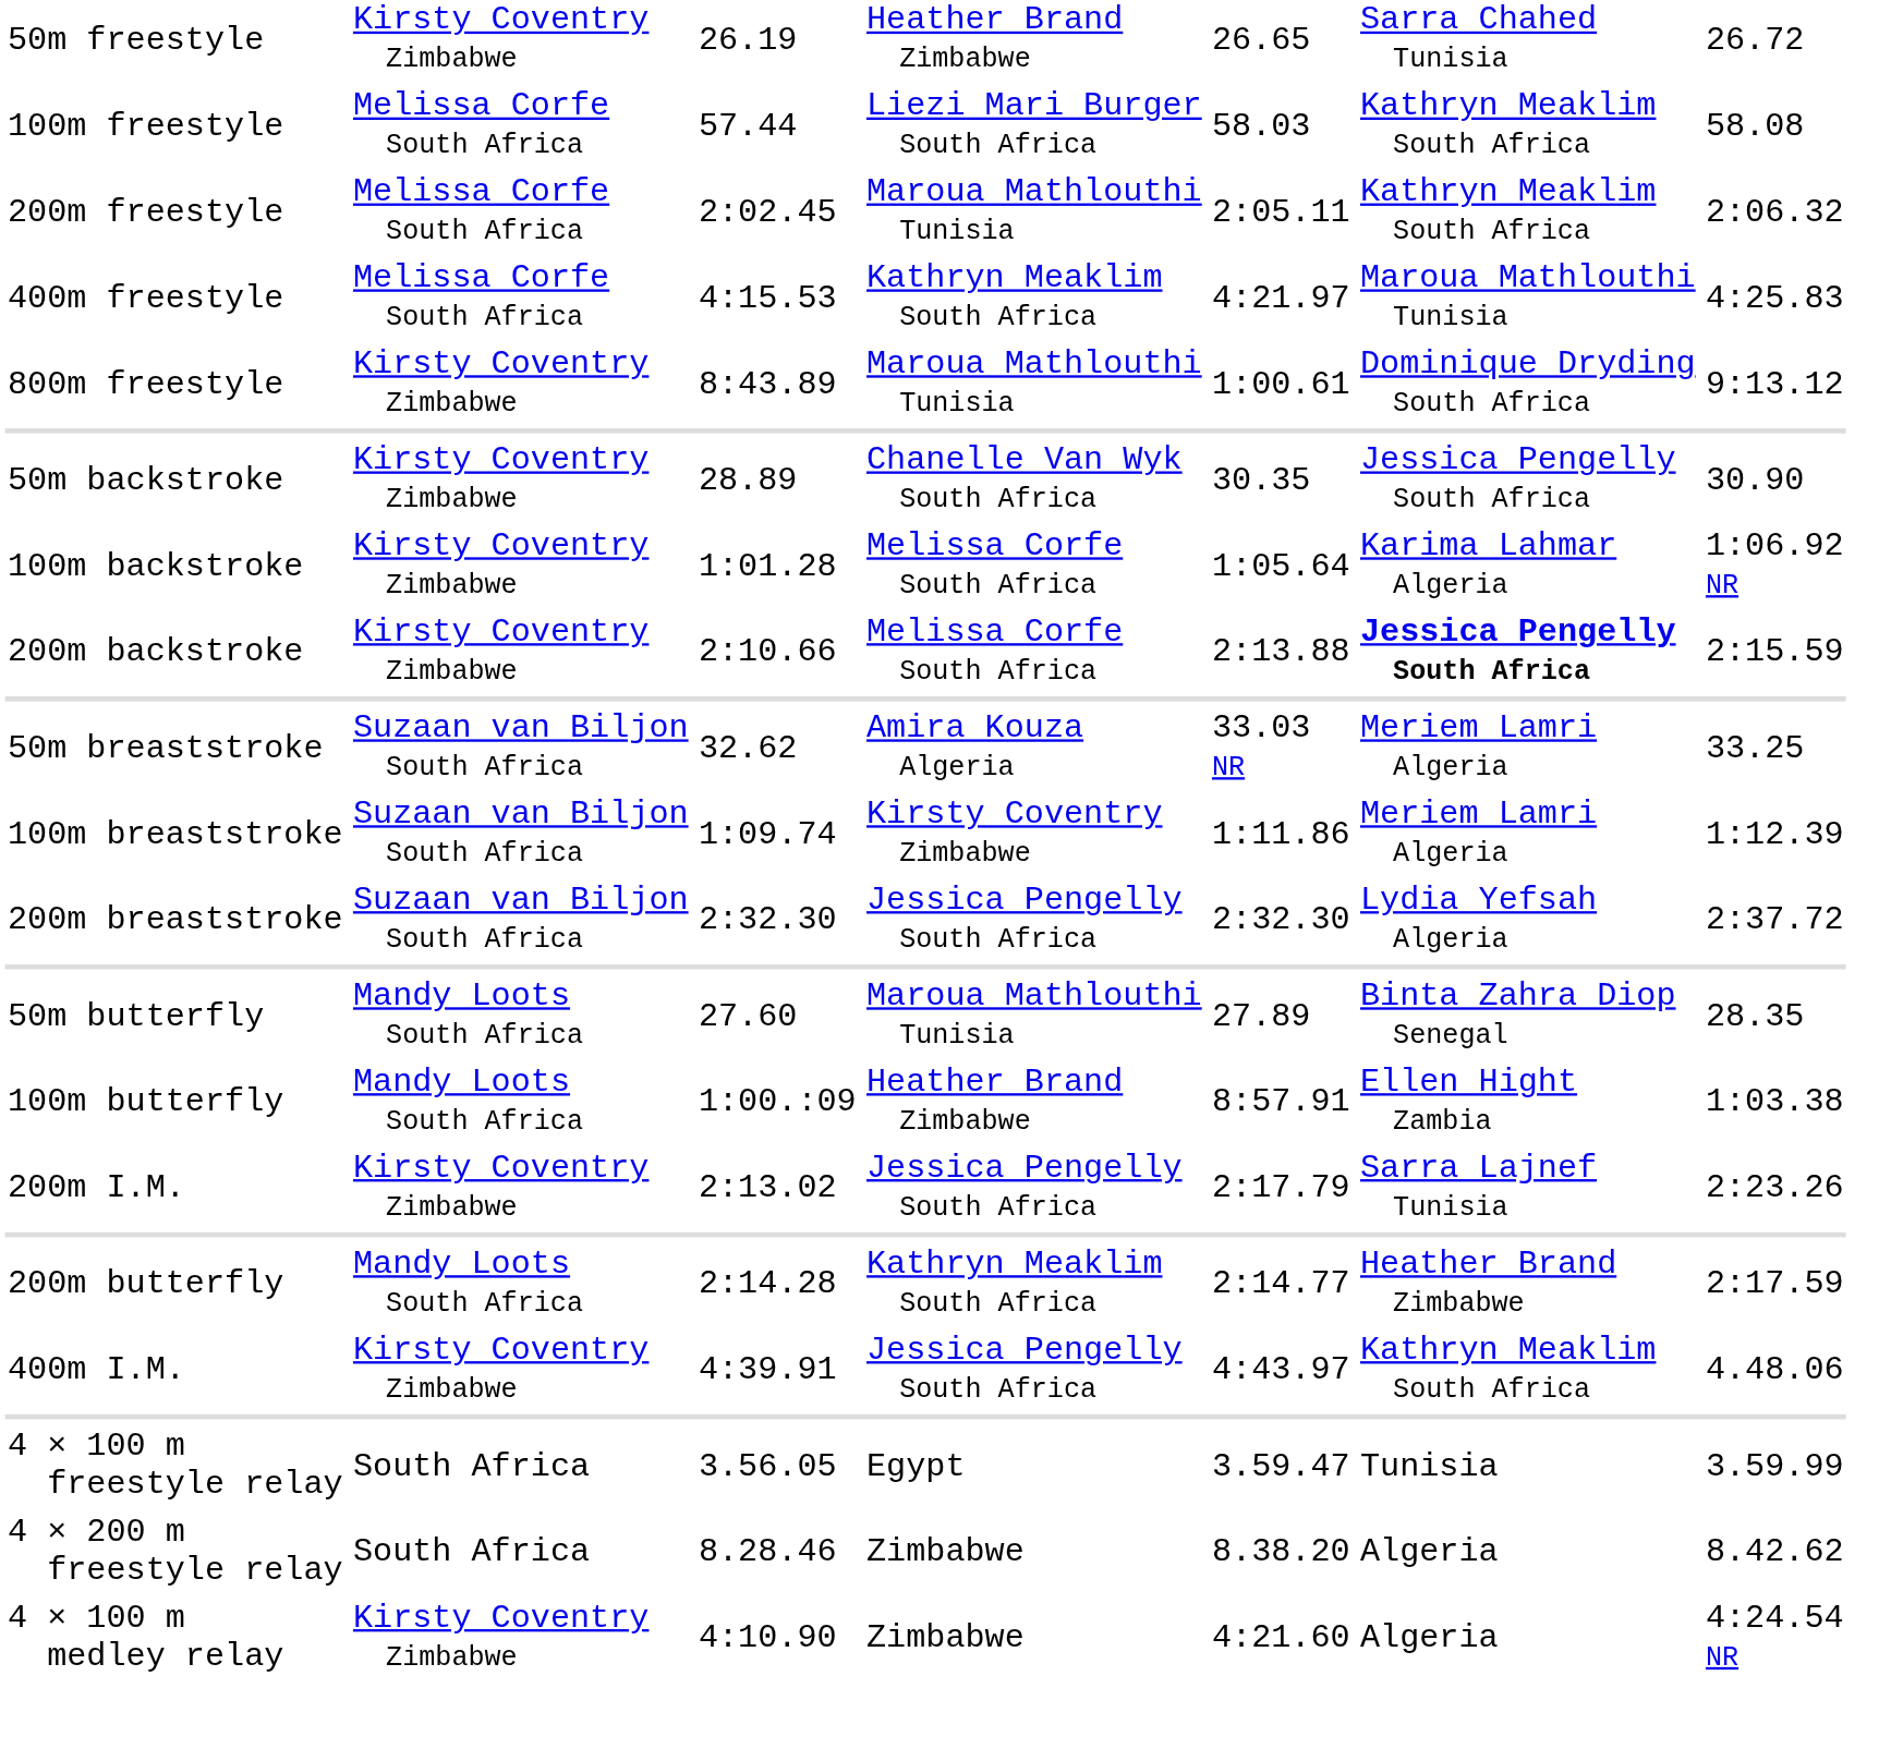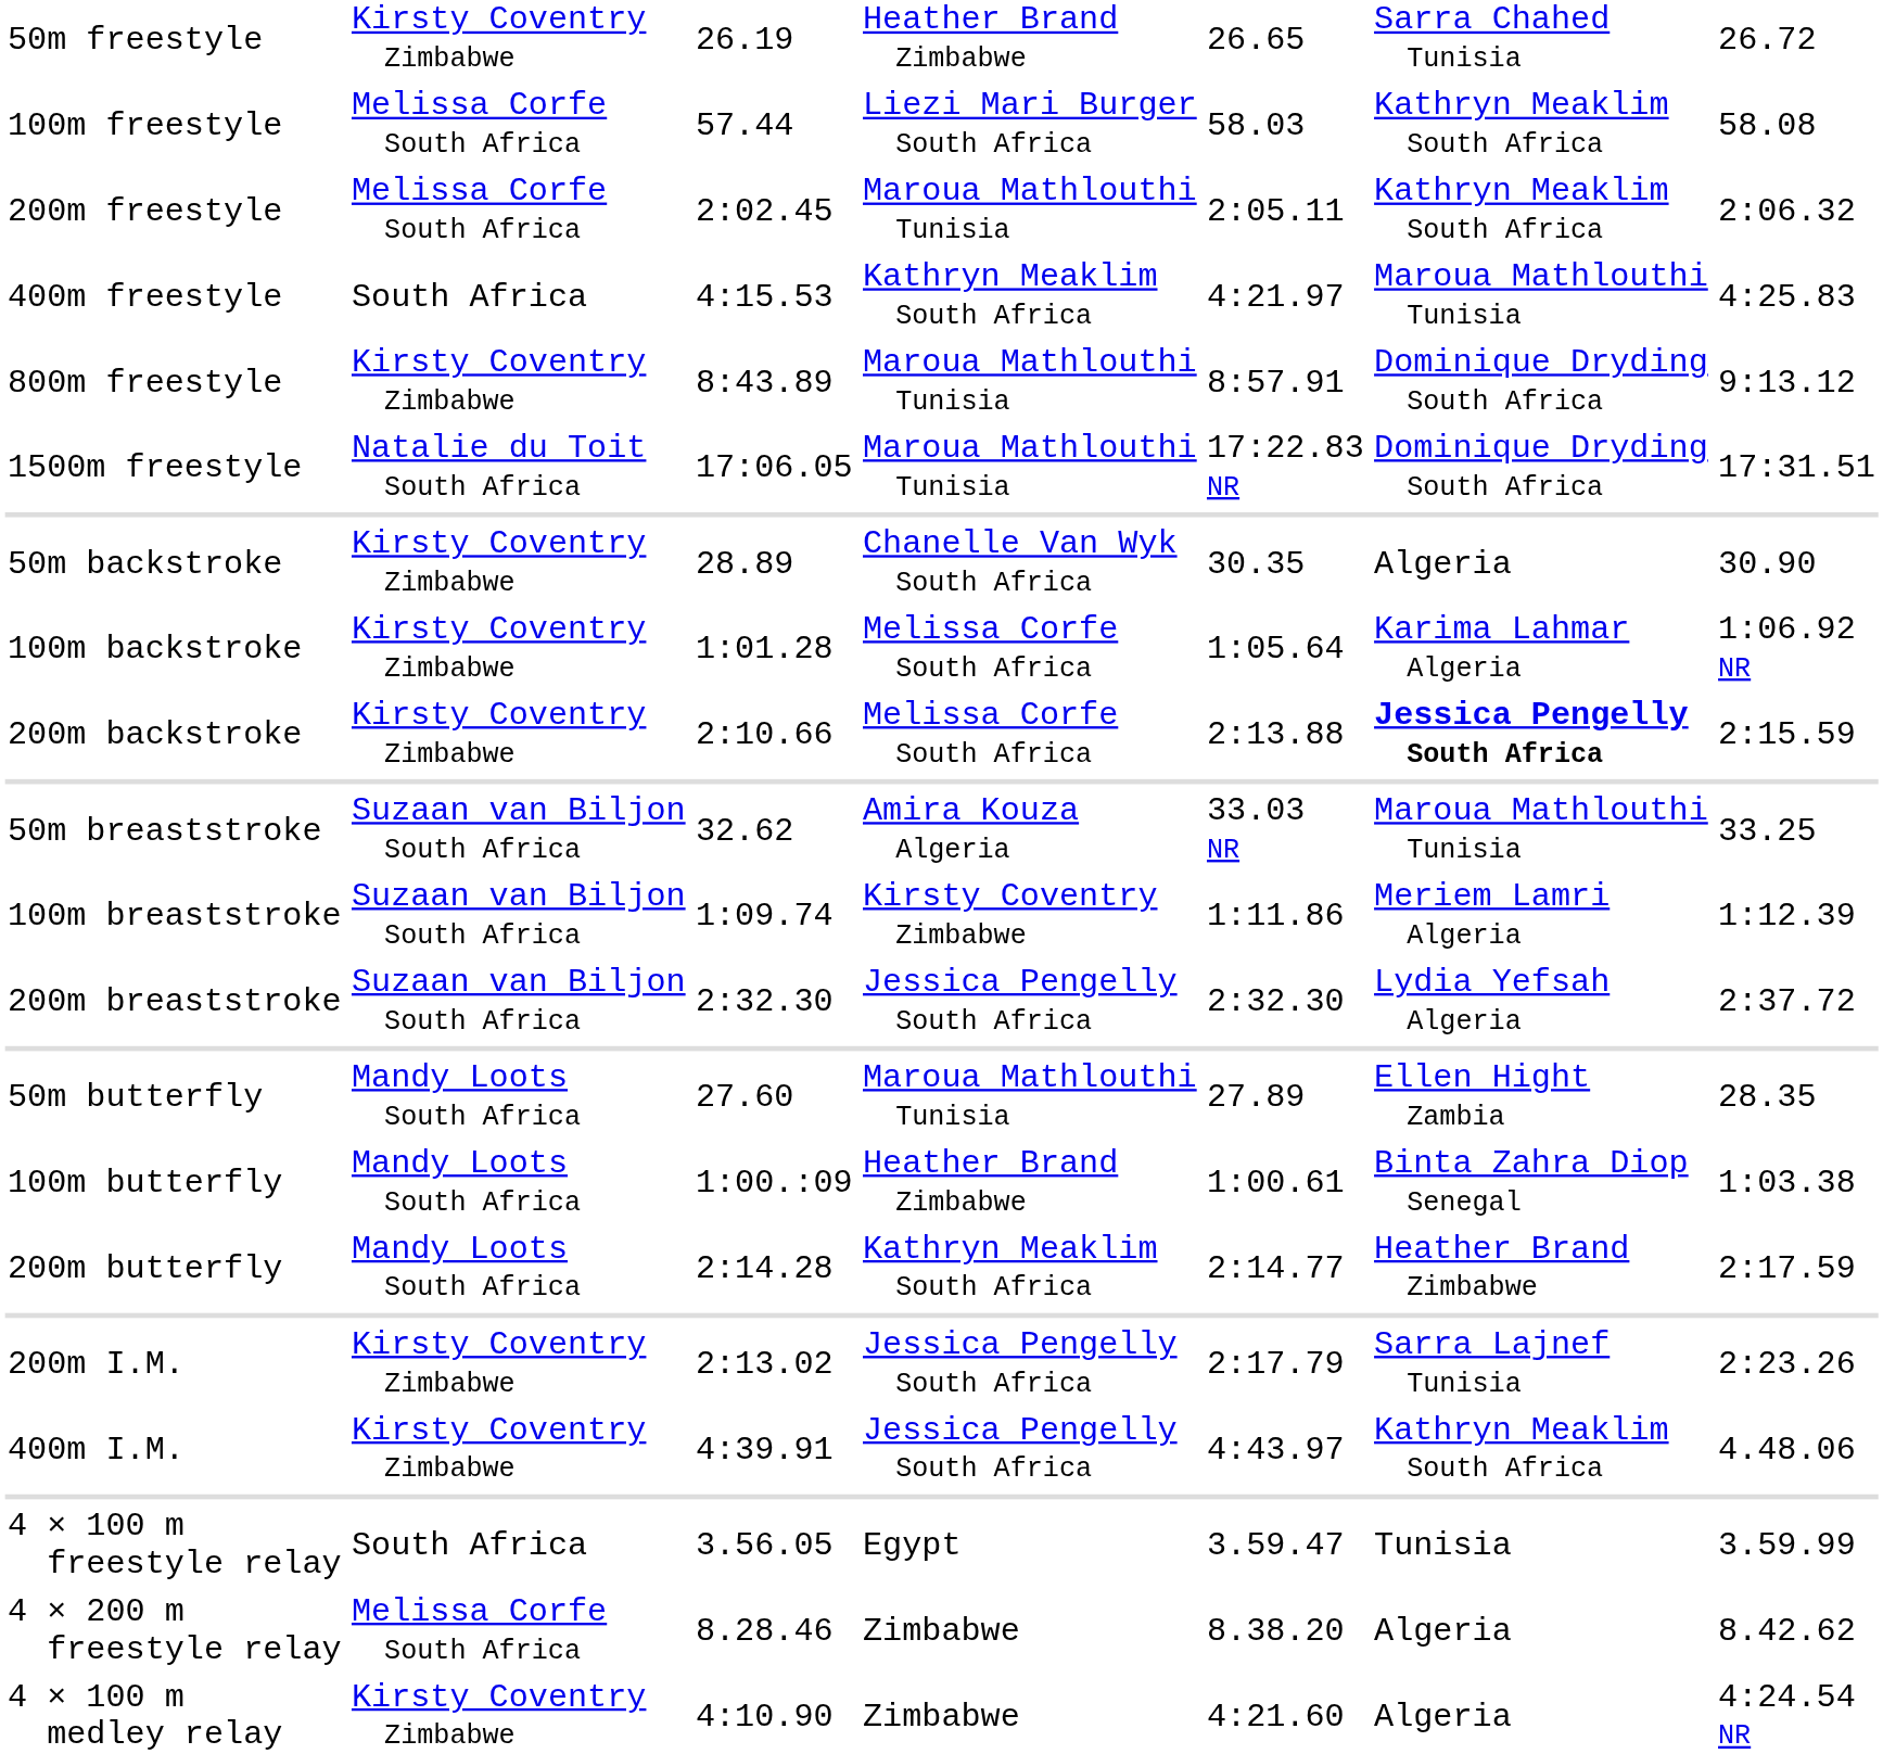 <table>
 <tr>
 <td>50m freestyle</td>
 <td><a href='#'>Kirsty Coventry</a> <small><br>   Zimbabwe</small></td>
 <td>26.19</td>
 <td><a href='#'>Heather Brand</a> <small><br>   Zimbabwe</small></td>
 <td>26.65</td>
 <td><a href='#'>Sarra Chahed</a> <small><br>   Tunisia</small></td>
 <td>26.72</td>
 </tr>
 <tr>
 <td>100m freestyle</td>
 <td><a href='#'>Melissa Corfe</a> <small><br>   South Africa</small></td>
 <td>57.44</td>
 <td><a href='#'>Liezi Mari Burger</a> <small><br>   South Africa</small></td>
 <td>58.03</td>
 <td><a href='#'>Kathryn Meaklim</a> <small><br>   South Africa</small></td>
 <td>58.08</td>
 </tr>
 <tr>
 <td>200m freestyle</td>
 <td><a href='#'>Melissa Corfe</a> <small><br>   South Africa</small></td>
 <td>2:02.45</td>
 <td><a href='#'>Maroua Mathlouthi</a> <small><br>   Tunisia</small></td>
 <td>2:05.11</td>
 <td><a href='#'>Kathryn Meaklim</a> <small><br>   South Africa</small></td>
 <td>2:06.32</td>
 </tr>
 <tr>
 <td>400m freestyle</td>
-<td><a href='#'>Melissa Corfe</a> <small><br>   South Africa</small></td>
+<td> South Africa</td>
 <td>4:15.53</td>
 <td><a href='#'>Kathryn Meaklim</a> <small><br>   South Africa</small></td>
 <td>4:21.97</td>
 <td><a href='#'>Maroua Mathlouthi</a> <small><br>   Tunisia</small></td>
 <td>4:25.83</td>
 </tr>
 <tr>
 <td>800m freestyle</td>
 <td><a href='#'>Kirsty Coventry</a> <small><br>   Zimbabwe</small></td>
 <td>8:43.89</td>
 <td><a href='#'>Maroua Mathlouthi</a> <small><br>   Tunisia</small></td>
-<td>1:00.61</td>
+<td>8:57.91</td>
 <td><a href='#'>Dominique Dryding</a> <small><br>   South Africa</small></td>
 <td>9:13.12</td>
+</tr>
+<tr>
+<td>1500m freestyle</td>
+<td><a href='#'>Natalie du Toit</a> <small><br>   South Africa</small></td>
+<td>17:06.05</td>
+<td><a href='#'>Maroua Mathlouthi</a> <small><br>   Tunisia</small></td>
+<td>17:22.83 <br><small><a href='#'>NR</a></small></td>
+<td><a href='#'>Dominique Dryding</a> <small><br>   South Africa</small></td>
+<td>17:31.51</td>
 </tr>
 <tr bgcolor=#DDDDDD>
 <td colspan=7></td>
 </tr>
 <tr>
 <td>50m backstroke</td>
 <td><a href='#'>Kirsty Coventry</a> <small><br>   Zimbabwe</small></td>
 <td>28.89</td>
 <td><a href='#'>Chanelle Van Wyk</a> <small><br>   South Africa</small></td>
 <td>30.35</td>
-<td><a href='#'>Jessica Pengelly</a> <small><br>   South Africa</small></td>
+<td> Algeria</td>
 <td>30.90</td>
 </tr>
 <tr>
 <td>100m backstroke</td>
 <td><a href='#'>Kirsty Coventry</a> <small><br>   Zimbabwe</small></td>
 <td>1:01.28</td>
 <td><a href='#'>Melissa Corfe</a> <small><br>   South Africa</small></td>
 <td>1:05.64</td>
 <td><a href='#'>Karima Lahmar</a> <small><br>   Algeria</small></td>
 <td>1:06.92 <br><small><a href='#'>NR</a></small></td>
 </tr>
 <tr>
 <td>200m backstroke</td>
 <td><a href='#'>Kirsty Coventry</a> <small><br>   Zimbabwe</small></td>
 <td>2:10.66</td>
 <td><a href='#'>Melissa Corfe</a> <small><br>   South Africa</small></td>
 <td>2:13.88</td>
 <td><strong><a href='#'>Jessica Pengelly</a> <small><br>   South Africa</small></strong></td>
 <td>2:15.59</td>
 </tr>
 <tr bgcolor=#DDDDDD>
 <td colspan=7></td>
 </tr>
 <tr>
 <td>50m breaststroke</td>
 <td><a href='#'>Suzaan van Biljon</a> <small><br>   South Africa</small></td>
 <td>32.62</td>
 <td><a href='#'>Amira Kouza</a> <small><br>   Algeria</small></td>
 <td>33.03 <br><small><a href='#'>NR</a></small></td>
-<td><a href='#'>Meriem Lamri</a> <small><br>   Algeria</small></td>
+<td><a href='#'>Maroua Mathlouthi</a> <small><br>   Tunisia</small></td>
 <td>33.25</td>
 </tr>
 <tr>
 <td>100m breaststroke</td>
 <td><a href='#'>Suzaan van Biljon</a> <small><br>   South Africa</small></td>
 <td>1:09.74</td>
 <td><a href='#'>Kirsty Coventry</a> <small><br>   Zimbabwe</small></td>
 <td>1:11.86</td>
 <td><a href='#'>Meriem Lamri</a> <small><br>   Algeria</small></td>
 <td>1:12.39</td>
 </tr>
 <tr>
 <td>200m breaststroke</td>
 <td><a href='#'>Suzaan van Biljon</a> <small><br>   South Africa</small></td>
 <td>2:32.30</td>
 <td><a href='#'>Jessica Pengelly</a> <small><br>   South Africa</small></td>
 <td>2:32.30</td>
 <td><a href='#'>Lydia Yefsah</a> <small><br>   Algeria</small></td>
 <td>2:37.72</td>
 </tr>
 <tr bgcolor=#DDDDDD>
 <td colspan=7></td>
 </tr>
 <tr>
 <td>50m butterfly</td>
 <td><a href='#'>Mandy Loots</a> <small><br>   South Africa</small></td>
 <td>27.60</td>
 <td><a href='#'>Maroua Mathlouthi</a> <small><br>   Tunisia</small></td>
 <td>27.89</td>
-<td><a href='#'>Binta Zahra Diop</a> <small><br>   Senegal</small></td>
+<td><a href='#'>Ellen Hight</a> <small><br>   Zambia</small></td>
 <td>28.35</td>
 </tr>
 <tr>
 <td>100m butterfly</td>
 <td><a href='#'>Mandy Loots</a> <small><br>   South Africa</small></td>
 <td>1:00.:09</td>
 <td><a href='#'>Heather Brand</a> <small><br>   Zimbabwe</small></td>
-<td>8:57.91</td>
-<td><a href='#'>Ellen Hight</a> <small><br>   Zambia</small></td>
+<td>1:00.61</td>
+<td><a href='#'>Binta Zahra Diop</a> <small><br>   Senegal</small></td>
 <td>1:03.38</td>
+</tr>
+<tr>
+<td>200m butterfly</td>
+<td><a href='#'>Mandy Loots</a> <small><br>   South Africa</small></td>
+<td>2:14.28</td>
+<td><a href='#'>Kathryn Meaklim</a> <small><br>   South Africa</small></td>
+<td>2:14.77</td>
+<td><a href='#'>Heather Brand</a> <small><br>   Zimbabwe</small></td>
+<td>2:17.59</td>
+</tr>
+<tr bgcolor=#DDDDDD>
+<td colspan=7></td>
 </tr>
 <tr>
 <td>200m I.M.</td>
 <td><a href='#'>Kirsty Coventry</a> <small><br>   Zimbabwe</small></td>
 <td>2:13.02</td>
 <td><a href='#'>Jessica Pengelly</a> <small><br>   South Africa</small></td>
 <td>2:17.79</td>
 <td><a href='#'>Sarra Lajnef</a> <small><br>   Tunisia</small></td>
 <td>2:23.26</td>
-</tr>
-<tr bgcolor=#DDDDDD>
-<td colspan=7></td>
-</tr>
-<tr>
-<td>200m butterfly</td>
-<td><a href='#'>Mandy Loots</a> <small><br>   South Africa</small></td>
-<td>2:14.28</td>
-<td><a href='#'>Kathryn Meaklim</a> <small><br>   South Africa</small></td>
-<td>2:14.77</td>
-<td><a href='#'>Heather Brand</a> <small><br>   Zimbabwe</small></td>
-<td>2:17.59</td>
 </tr>
 <tr>
 <td>400m I.M.</td>
 <td><a href='#'>Kirsty Coventry</a> <small><br>   Zimbabwe</small></td>
 <td>4:39.91</td>
 <td><a href='#'>Jessica Pengelly</a> <small><br>   South Africa</small></td>
 <td>4:43.97</td>
 <td><a href='#'>Kathryn Meaklim</a> <small><br>   South Africa</small></td>
 <td>4.48.06</td>
 </tr>
 <tr bgcolor=#DDDDDD>
 <td colspan=7></td>
 </tr>
 <tr>
 <td>4 × 100 m<br>  freestyle relay</td>
 <td> South Africa</td>
 <td>3.56.05</td>
 <td> Egypt</td>
 <td>3.59.47</td>
 <td> Tunisia</td>
 <td>3.59.99</td>
 </tr>
 <tr>
 <td>4 × 200 m<br>  freestyle relay</td>
-<td> South Africa</td>
+<td><a href='#'>Melissa Corfe</a> <small><br>   South Africa</small></td>
 <td>8.28.46</td>
 <td> Zimbabwe</td>
 <td>8.38.20</td>
 <td> Algeria</td>
 <td>8.42.62</td>
 </tr>
 <tr>
 <td>4 × 100 m<br>  medley relay</td>
 <td><a href='#'>Kirsty Coventry</a> <small><br>   Zimbabwe</small></td>
 <td>4:10.90</td>
 <td> Zimbabwe</td>
 <td>4:21.60</td>
 <td> Algeria</td>
 <td>4:24.54 <br><small><a href='#'>NR</a></small></td>
 </tr>
 </table>
